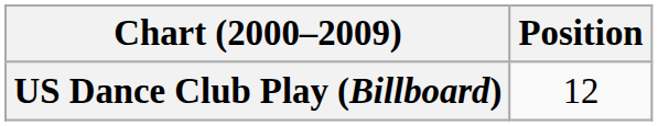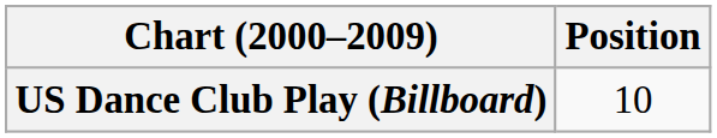 <table class="wikitable plainrowheaders" style="text-align:center">
 <tr>
 <th>Chart (2000–2009)</th>
 <th>Position</th>
 </tr>
 <tr>
 <th scope="row">US Dance Club Play (<em>Billboard</em>)</th>
-<td>12</td>
+<td>10</td>
 </tr>
 </table>
